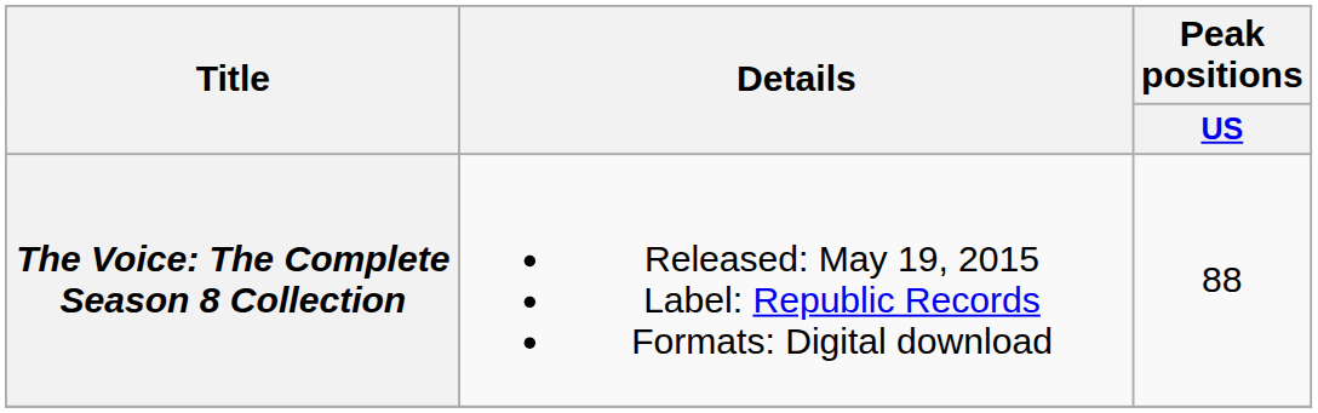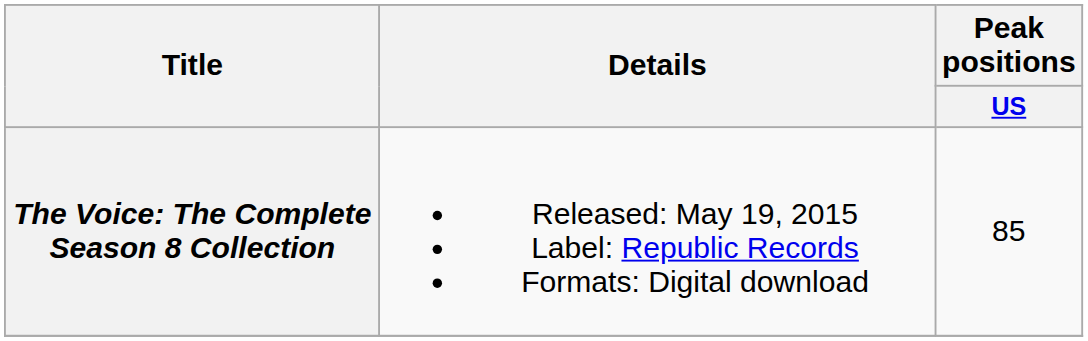 <table class="wikitable plainrowheaders" style="text-align:center;">
 <tr>
 <th rowspan="2" style="width:12em;">Title</th>
 <th rowspan="2" style="width:18em;">Details</th>
 <th>Peak<br>positions</th>
 </tr>
 <tr style="font-size:smaller;">
 <th><a href='#'>US</a><br></th>
 </tr>
 <tr>
 <th scope="row"><em>The Voice: The Complete<br>Season 8 Collection</em></th>
 <td><br><ul><li>Released: May 19, 2015</li><li>Label: <a href='#'>Republic Records</a></li><li>Formats: Digital download</li></ul></td>
-<td>88</td>
+<td>85</td>
 </tr>
 <tr>
 </tr>
 </table>
